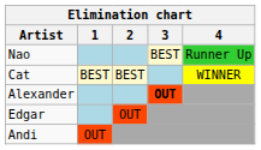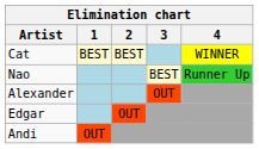 <table class="wikitable" style="text-align:center">
 <tr>
 <th colspan="5">Elimination chart</th>
 </tr>
 <tr>
 <th align="left">Artist</th>
 <th>1</th>
 <th>2</th>
 <th>3</th>
 <th>4</th>
 </tr>
 <tr>
+<td align="left">Cat</td>
+<td style="background:LemonChiffon;">BEST</td>
+<td style="background:LemonChiffon;">BEST</td>
+<td style="background:Lightblue;"></td>
+<td style="background:Yellow;">WINNER</td>
+</tr>
+<tr>
 <td align="left">Nao</td>
 <td style="background:Lightblue;"></td>
 <td style="background:Lightblue;"></td>
 <td style="background:LemonChiffon;">BEST</td>
 <td style="background:LimeGreen;">Runner Up</td>
 </tr>
 <tr>
-<td align="left">Cat</td>
-<td style="background:LemonChiffon;">BEST</td>
-<td style="background:LemonChiffon;">BEST</td>
-<td style="background:Lightblue;"></td>
-<td style="background:Yellow;">WINNER</td>
-</tr>
-<tr>
 <td align="left">Alexander</td>
 <td style="background:Lightblue;"></td>
 <td style="background:Lightblue;"></td>
-<td style="background:orangered;"><strong>OUT</strong></td>
+<td style="background:orangered;">OUT</td>
 <td colspan="1" style="background:darkgrey;"></td>
 </tr>
 <tr>
 <td align="left">Edgar</td>
 <td style="background:Lightblue;"></td>
 <td style="background:orangered;">OUT</td>
 <td colspan="2" style="background:darkgrey;"></td>
 </tr>
 <tr>
 <td align="left">Andi</td>
 <td style="background:orangered;">OUT</td>
 <td colspan="3" style="background:darkgrey;"></td>
 </tr>
 </table>
